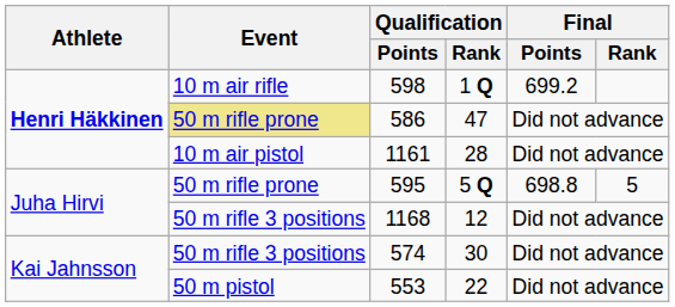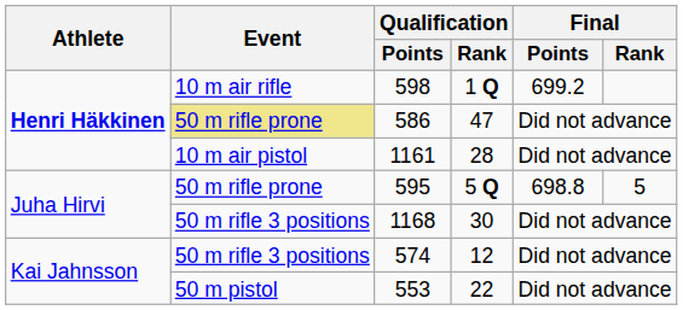 <table class="wikitable" style="font-size:90%">
 <tr>
 <th rowspan="2">Athlete</th>
 <th rowspan="2">Event</th>
 <th colspan=2>Qualification</th>
 <th colspan=2>Final</th>
 </tr>
 <tr style="font-size:95%">
 <th>Points</th>
 <th>Rank</th>
 <th>Points</th>
 <th>Rank</th>
 </tr>
 <tr align=center>
 <td align=left rowspan=3><strong><a href='#'>Henri Häkkinen</a></strong></td>
 <td align=left><a href='#'>10 m air rifle</a></td>
 <td>598</td>
 <td>1 <strong>Q</strong></td>
 <td>699.2</td>
 <td></td>
 </tr>
 <tr align=center>
 <td align=left style="background: khaki;"><a href='#'>50 m rifle prone</a></td>
 <td>586</td>
 <td>47</td>
 <td colspan=2>Did not advance</td>
 </tr>
 <tr align=center>
 <td align=left><a href='#'>10 m air pistol</a></td>
 <td>1161</td>
 <td>28</td>
 <td colspan=2>Did not advance</td>
 </tr>
 <tr align=center>
 <td align=left rowspan=2><a href='#'>Juha Hirvi</a></td>
 <td align=left><a href='#'>50 m rifle prone</a></td>
 <td>595</td>
 <td>5 <strong>Q</strong></td>
 <td>698.8</td>
 <td>5</td>
 </tr>
 <tr align=center>
 <td align=left><a href='#'>50 m rifle 3 positions</a></td>
 <td>1168</td>
-<td>12</td>
+<td>30</td>
 <td colspan=2>Did not advance</td>
 </tr>
 <tr align=center>
 <td align=left rowspan=2><a href='#'>Kai Jahnsson</a></td>
 <td align=left><a href='#'>50 m rifle 3 positions</a></td>
 <td>574</td>
-<td>30</td>
+<td>12</td>
 <td colspan=2>Did not advance</td>
 </tr>
 <tr align=center>
 <td align=left><a href='#'>50 m pistol</a></td>
 <td>553</td>
 <td>22</td>
 <td colspan=2>Did not advance</td>
 </tr>
 </table>
